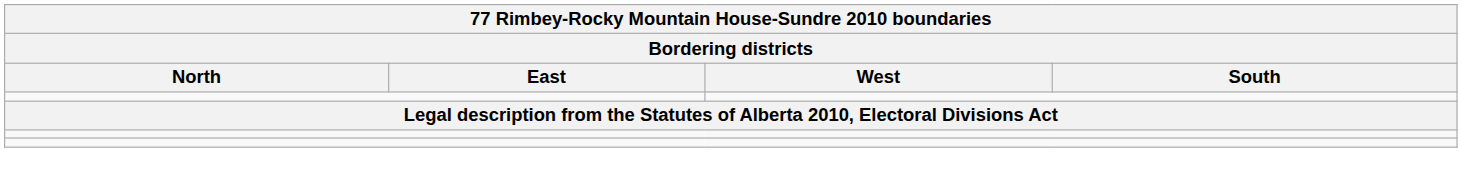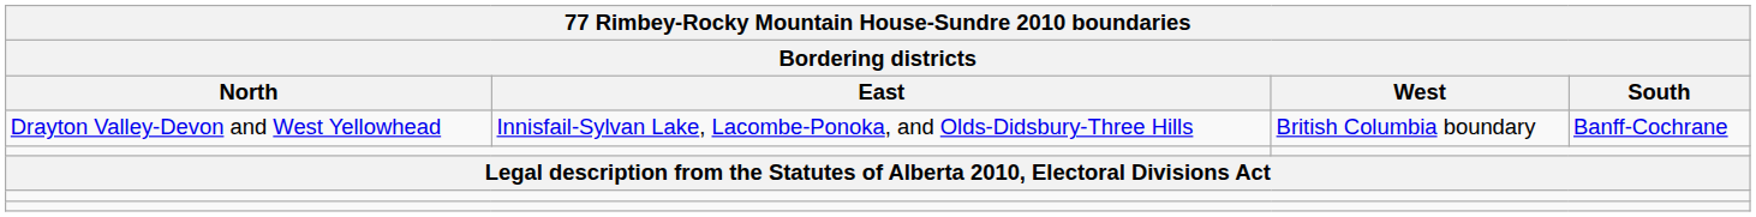 <table class="wikitable collapsible collapsed" style="width:100%;">
 <tr>
 <th colspan=4>77 Rimbey-Rocky Mountain House-Sundre 2010 boundaries</th>
 </tr>
 <tr>
 <th colspan=4>Bordering districts</th>
 </tr>
 <tr>
 <th>North</th>
 <th>East</th>
 <th>West</th>
 <th>South</th>
+</tr>
+<tr>
+<td><a href='#'>Drayton Valley-Devon</a> and <a href='#'>West Yellowhead</a></td>
+<td><a href='#'>Innisfail-Sylvan Lake</a>, <a href='#'>Lacombe-Ponoka</a>, and <a href='#'>Olds-Didsbury-Three Hills</a></td>
+<td><a href='#'>British Columbia</a> boundary</td>
+<td><a href='#'>Banff-Cochrane</a></td>
 </tr>
 <tr>
 <td colspan=2 align=center></td>
 <td colspan=2 align=center></td>
 </tr>
 <tr>
 <th colspan=4>Legal description from the Statutes of Alberta 2010, Electoral Divisions Act</th>
 </tr>
 <tr>
 <td colspan=4></td>
 </tr>
 <tr>
 <td colspan=4></td>
 </tr>
 </table>
